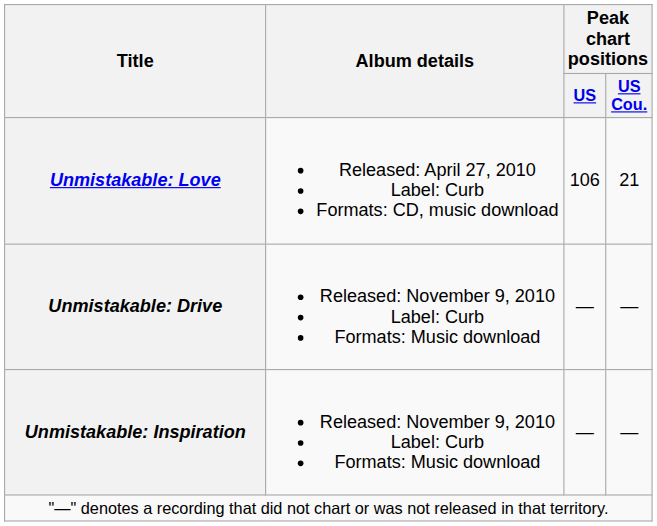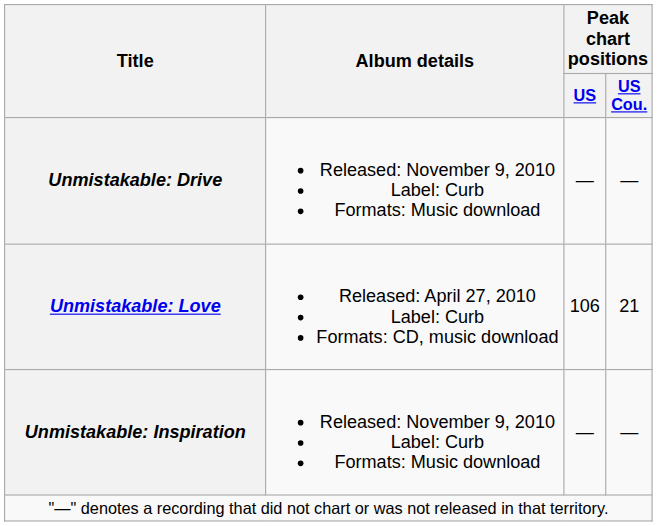 <table class="wikitable plainrowheaders" style="text-align:center;" border="1">
 <tr>
 <th scope="col" rowspan="2" style="width:14em;">Title</th>
 <th scope="col" rowspan="2" style="width:16em;">Album details</th>
 <th scope="col" colspan="2">Peak chart<br>positions</th>
 </tr>
 <tr>
 <th scope="col" style="width:2em;font-size:90%;"><a href='#'>US</a><br></th>
 <th scope="col" style="width:2em;font-size:90%;"><a href='#'>US<br>Cou.</a><br></th>
 </tr>
 <tr>
+<th scope="row"><em>Unmistakable: Drive</em></th>
+<td><br><ul><li>Released: November 9, 2010</li><li>Label: Curb</li><li>Formats: Music download</li></ul></td>
+<td>—</td>
+<td>—</td>
+</tr>
+<tr>
 <th scope="row"><em><a href='#'>Unmistakable: Love</a></em></th>
 <td><br><ul><li>Released: April 27, 2010</li><li>Label: Curb</li><li>Formats: CD, music download</li></ul></td>
 <td>106</td>
 <td>21</td>
-</tr>
-<tr>
-<th scope="row"><em>Unmistakable: Drive</em></th>
-<td><br><ul><li>Released: November 9, 2010</li><li>Label: Curb</li><li>Formats: Music download</li></ul></td>
-<td>—</td>
-<td>—</td>
 </tr>
 <tr>
 <th scope="row"><em>Unmistakable: Inspiration</em></th>
 <td><br><ul><li>Released: November 9, 2010</li><li>Label: Curb</li><li>Formats: Music download</li></ul></td>
 <td>—</td>
 <td>—</td>
 </tr>
 <tr>
 <td colspan="4" style="font-size:90%">"—" denotes a recording that did not chart or was not released in that territory.</td>
 </tr>
 </table>
